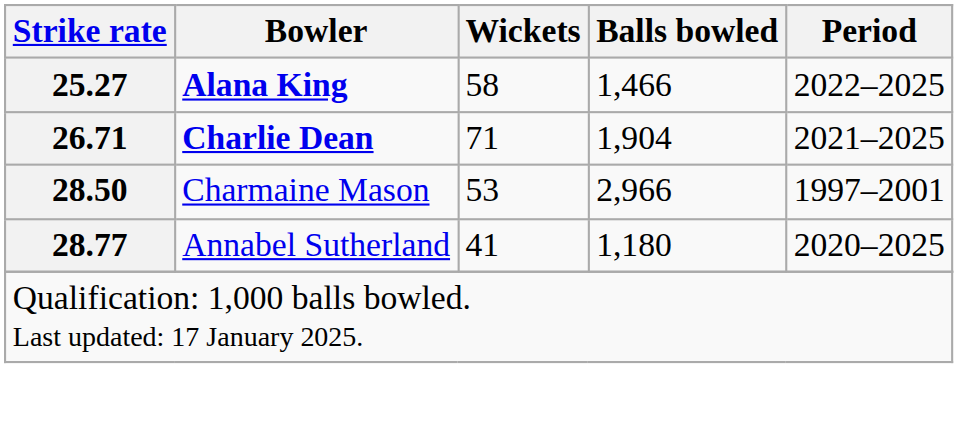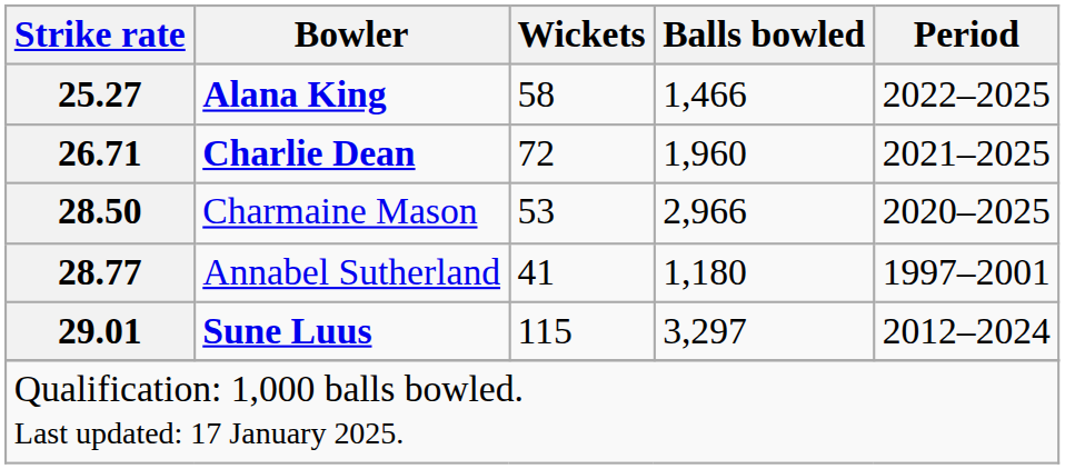 <table class="wikitable sortable defaultcenter col2left">
 <tr>
 <th scope="col"><a href='#'>Strike rate</a></th>
 <th scope="col" class=unsortable>Bowler</th>
 <th scope="col">Wickets</th>
 <th scope="col">Balls bowled</th>
 <th scope="col" class=unsortable>Period</th>
 </tr>
 <tr>
 <th scope="row">25.27</th>
 <td> <strong><a href='#'>Alana King</a></strong></td>
 <td>58</td>
 <td>1,466</td>
 <td>2022–2025</td>
 </tr>
 <tr>
 <th scope="row">26.71</th>
 <td> <strong><a href='#'>Charlie Dean</a></strong></td>
-<td>71</td>
-<td>1,904</td>
+<td>72</td>
+<td>1,960</td>
 <td>2021–2025</td>
 </tr>
 <tr>
 <th scope="row">28.50</th>
 <td> <a href='#'>Charmaine Mason</a></td>
 <td>53</td>
 <td>2,966</td>
-<td>1997–2001</td>
+<td>2020–2025</td>
 </tr>
 <tr>
 <th scope="row">28.77</th>
 <td> <a href='#'>Annabel Sutherland</a></td>
 <td>41</td>
 <td>1,180</td>
-<td>2020–2025</td>
+<td>1997–2001</td>
+</tr>
+<tr>
+<th scope="row">29.01</th>
+<td> <strong><a href='#'>Sune Luus</a></strong></td>
+<td>115</td>
+<td>3,297</td>
+<td>2012–2024</td>
 </tr>
 <tr>
 </tr>
 <tr class=sortbottom>
 <td scope="row" colspan=5 style="text-align:left;">Qualification: 1,000 balls bowled.<br><small>Last updated: 17 January 2025.</small></td>
 </tr>
 </table>
